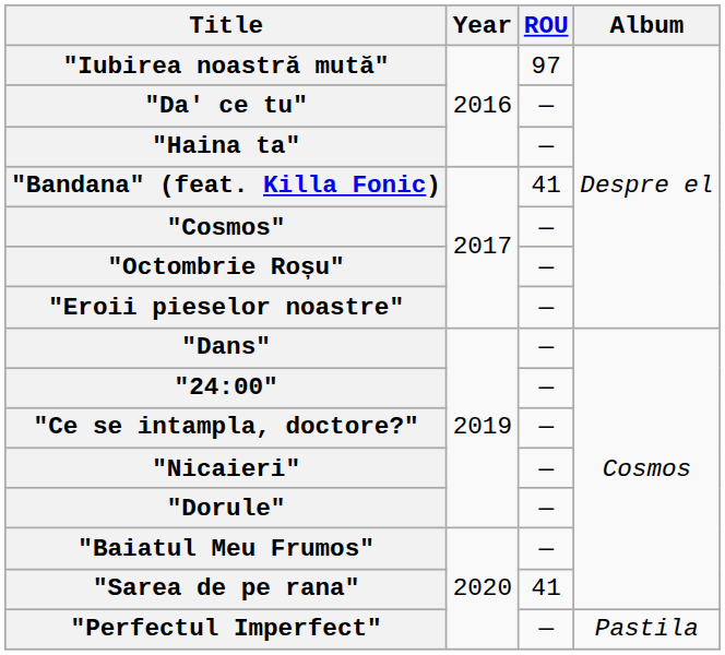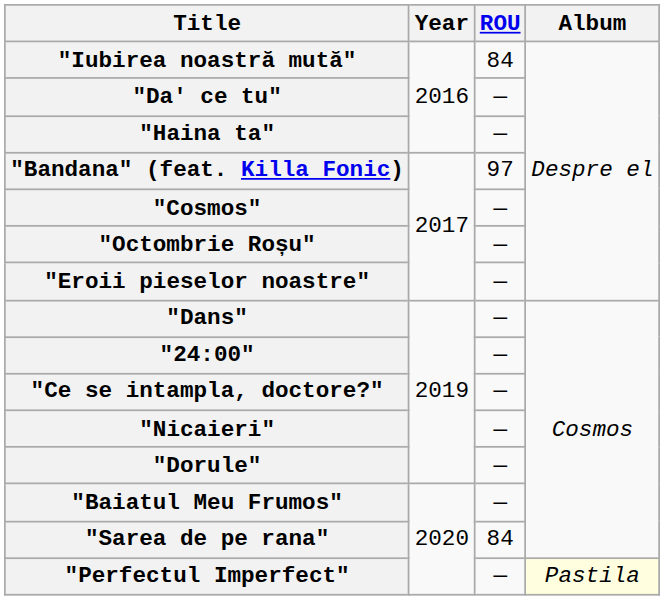 <table class="sortable wikitable plainrowheaders" style="text-align:center;">
 <tr>
 <th>Title</th>
 <th>Year</th>
 <th><a href='#'>ROU</a></th>
 <th>Album</th>
 </tr>
 <tr>
 <th scope="row">"Iubirea noastră mută"</th>
 <td rowspan="3">2016</td>
-<td>97</td>
+<td>84</td>
 <td rowspan="7"><em>Despre el</em></td>
 </tr>
 <tr>
 <th scope="row">"Da' ce tu"</th>
 <td>—</td>
 </tr>
 <tr>
 <th scope="row">"Haina ta"</th>
 <td>—</td>
 </tr>
 <tr>
 <th scope="row">"Bandana" (feat. <a href='#'>Killa Fonic</a>)</th>
 <td rowspan="4">2017</td>
-<td>41</td>
+<td>97</td>
 </tr>
 <tr>
 <th scope="row">"Cosmos"</th>
 <td>—</td>
 </tr>
 <tr>
 <th scope="row">"Octombrie Roșu"</th>
 <td>—</td>
 </tr>
 <tr>
 <th scope="row">"Eroii pieselor noastre"</th>
 <td>—</td>
 </tr>
 <tr>
 <th scope="row">"Dans"</th>
 <td rowspan="5">2019</td>
 <td>—</td>
 <td rowspan="7"><em>Cosmos</em></td>
 </tr>
 <tr>
 <th scope="row">"24:00"</th>
 <td>—</td>
 </tr>
 <tr>
 <th scope="row">"Ce se intampla, doctore?"</th>
 <td>—</td>
 </tr>
 <tr>
 <th scope="row">"Nicaieri"</th>
 <td>—</td>
 </tr>
 <tr>
 <th scope="row">"Dorule"</th>
 <td>—</td>
 </tr>
 <tr>
 <th scope="row">"Baiatul Meu Frumos"</th>
 <td rowspan="3">2020</td>
 <td>—</td>
 </tr>
 <tr>
 <th scope="row">"Sarea de pe rana"</th>
-<td>41</td>
+<td>84</td>
 </tr>
 <tr>
 <th scope="row">"Perfectul Imperfect"</th>
 <td>—</td>
-<td><em>Pastila</em></td>
+<td style="background: lightyellow;"><em>Pastila</em></td>
 </tr>
 </table>
